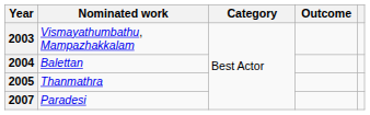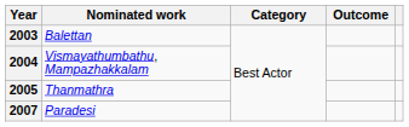 <table class="wikitable plainrowheaders" style="width:80%;">
 <tr>
 <th scope="col" style="width:1%;">Year</th>
 <th scope="col" style="width:30%;">Nominated work</th>
 <th scope="col" style="width:15%;">Category</th>
 <th scope="col" style="width:3%;">Outcome</th>
 <th scope="col" style="width:1%;"></th>
 </tr>
 <tr>
 <th scope="row">2003</th>
-<td><em><a href='#'>Vismayathumbathu</a></em>, <em><a href='#'>Mampazhakkalam</a></em></td>
+<td><em><a href='#'>Balettan</a></em></td>
 <td rowspan="4">Best Actor</td>
 <td></td>
 <td style="text-align:center;"></td>
 </tr>
 <tr>
 <th scope="row">2004</th>
-<td><em><a href='#'>Balettan</a></em></td>
+<td><em><a href='#'>Vismayathumbathu</a></em>, <em><a href='#'>Mampazhakkalam</a></em></td>
 <td></td>
 <td></td>
 </tr>
 <tr>
 <th scope="row">2005</th>
 <td><em><a href='#'>Thanmathra</a></em></td>
 <td></td>
 <td></td>
 </tr>
 <tr>
 <th scope="row">2007</th>
 <td><em><a href='#'>Paradesi</a></em></td>
 <td></td>
 <td style="text-align:center;"></td>
 </tr>
 </table>
